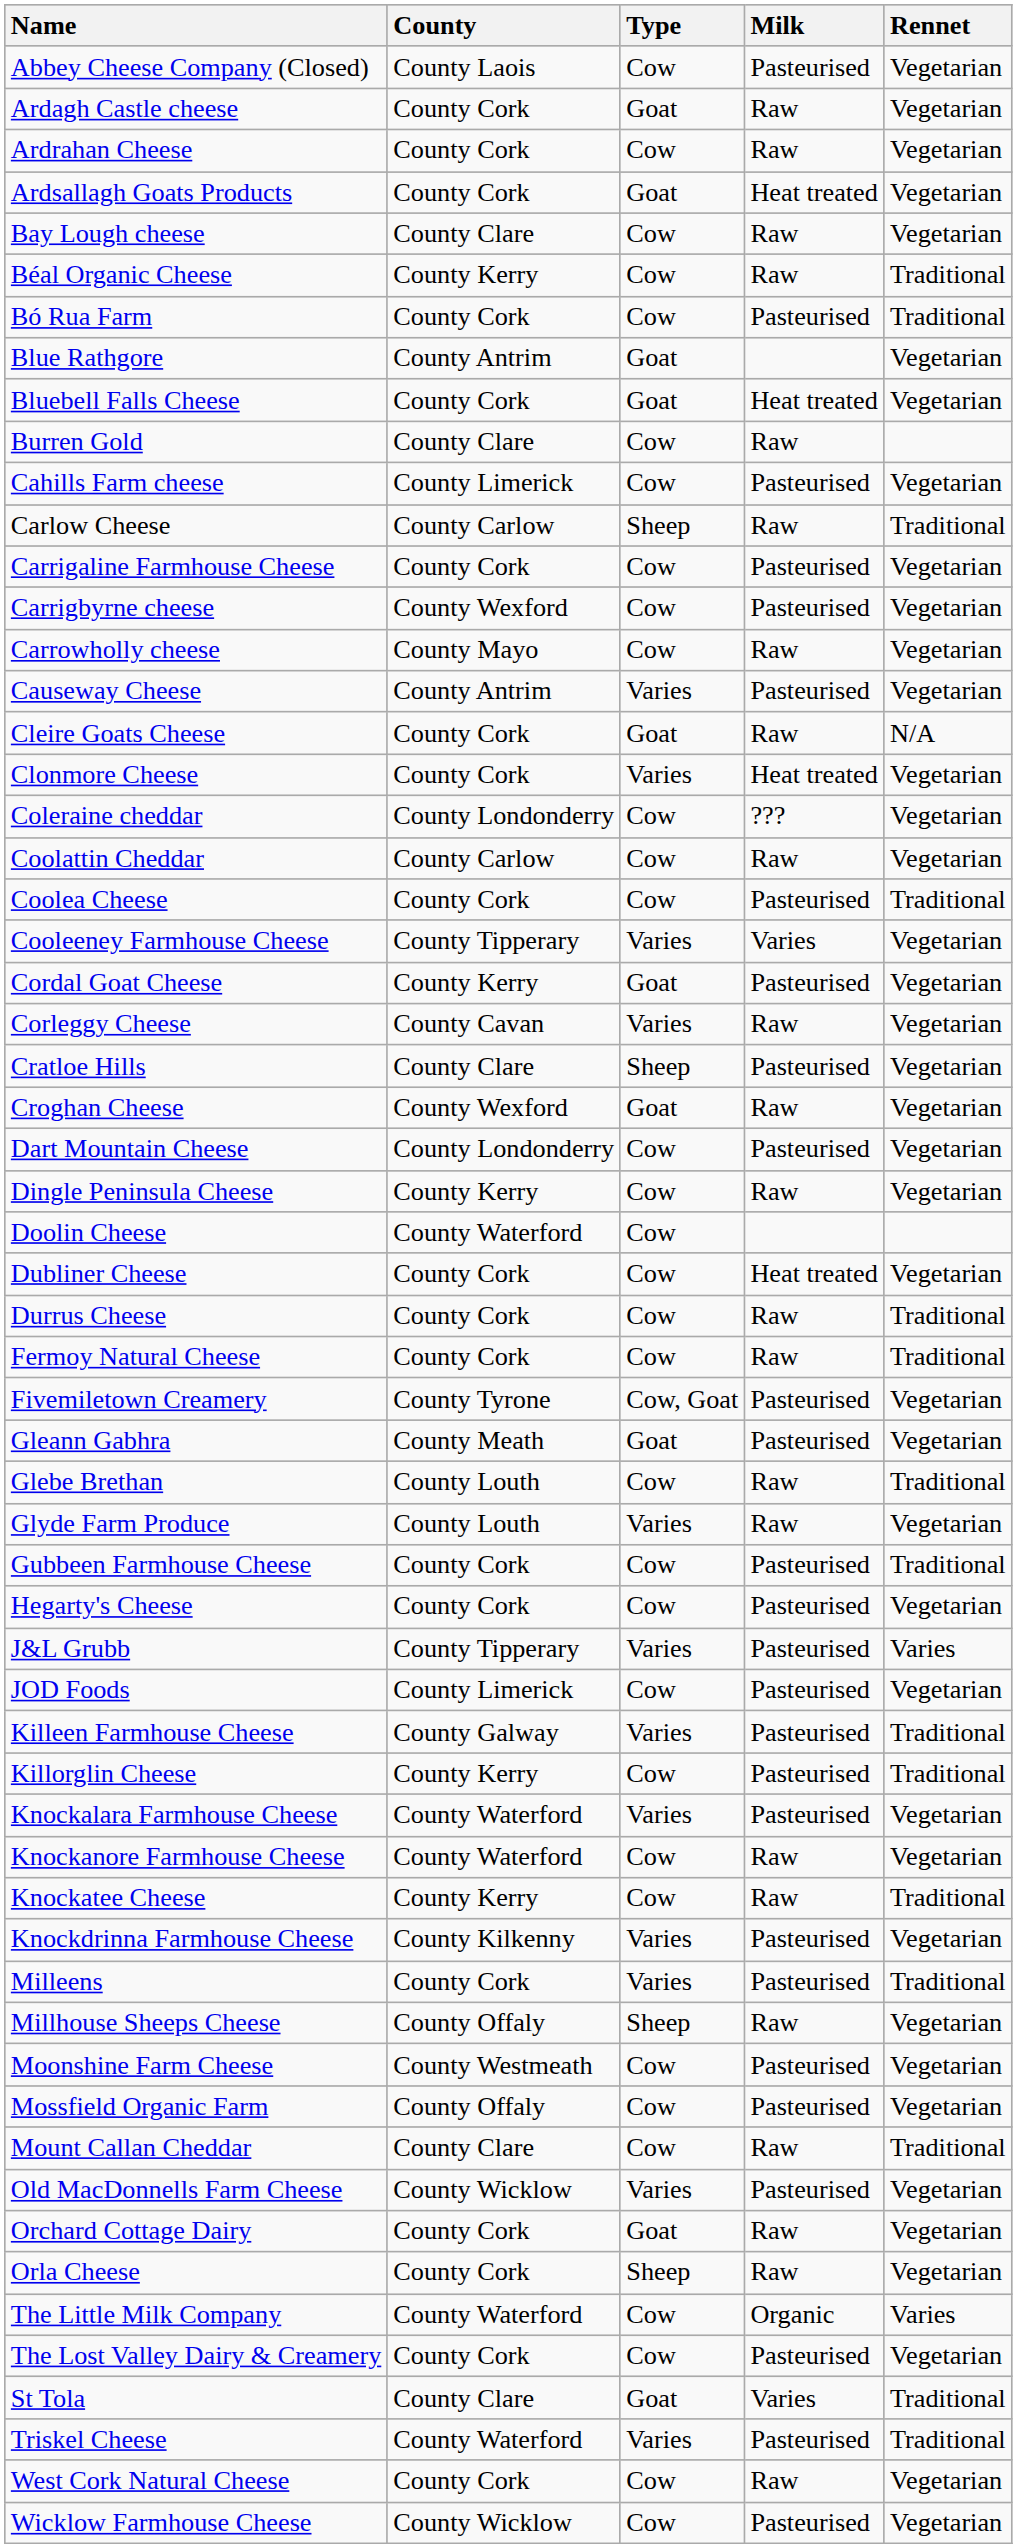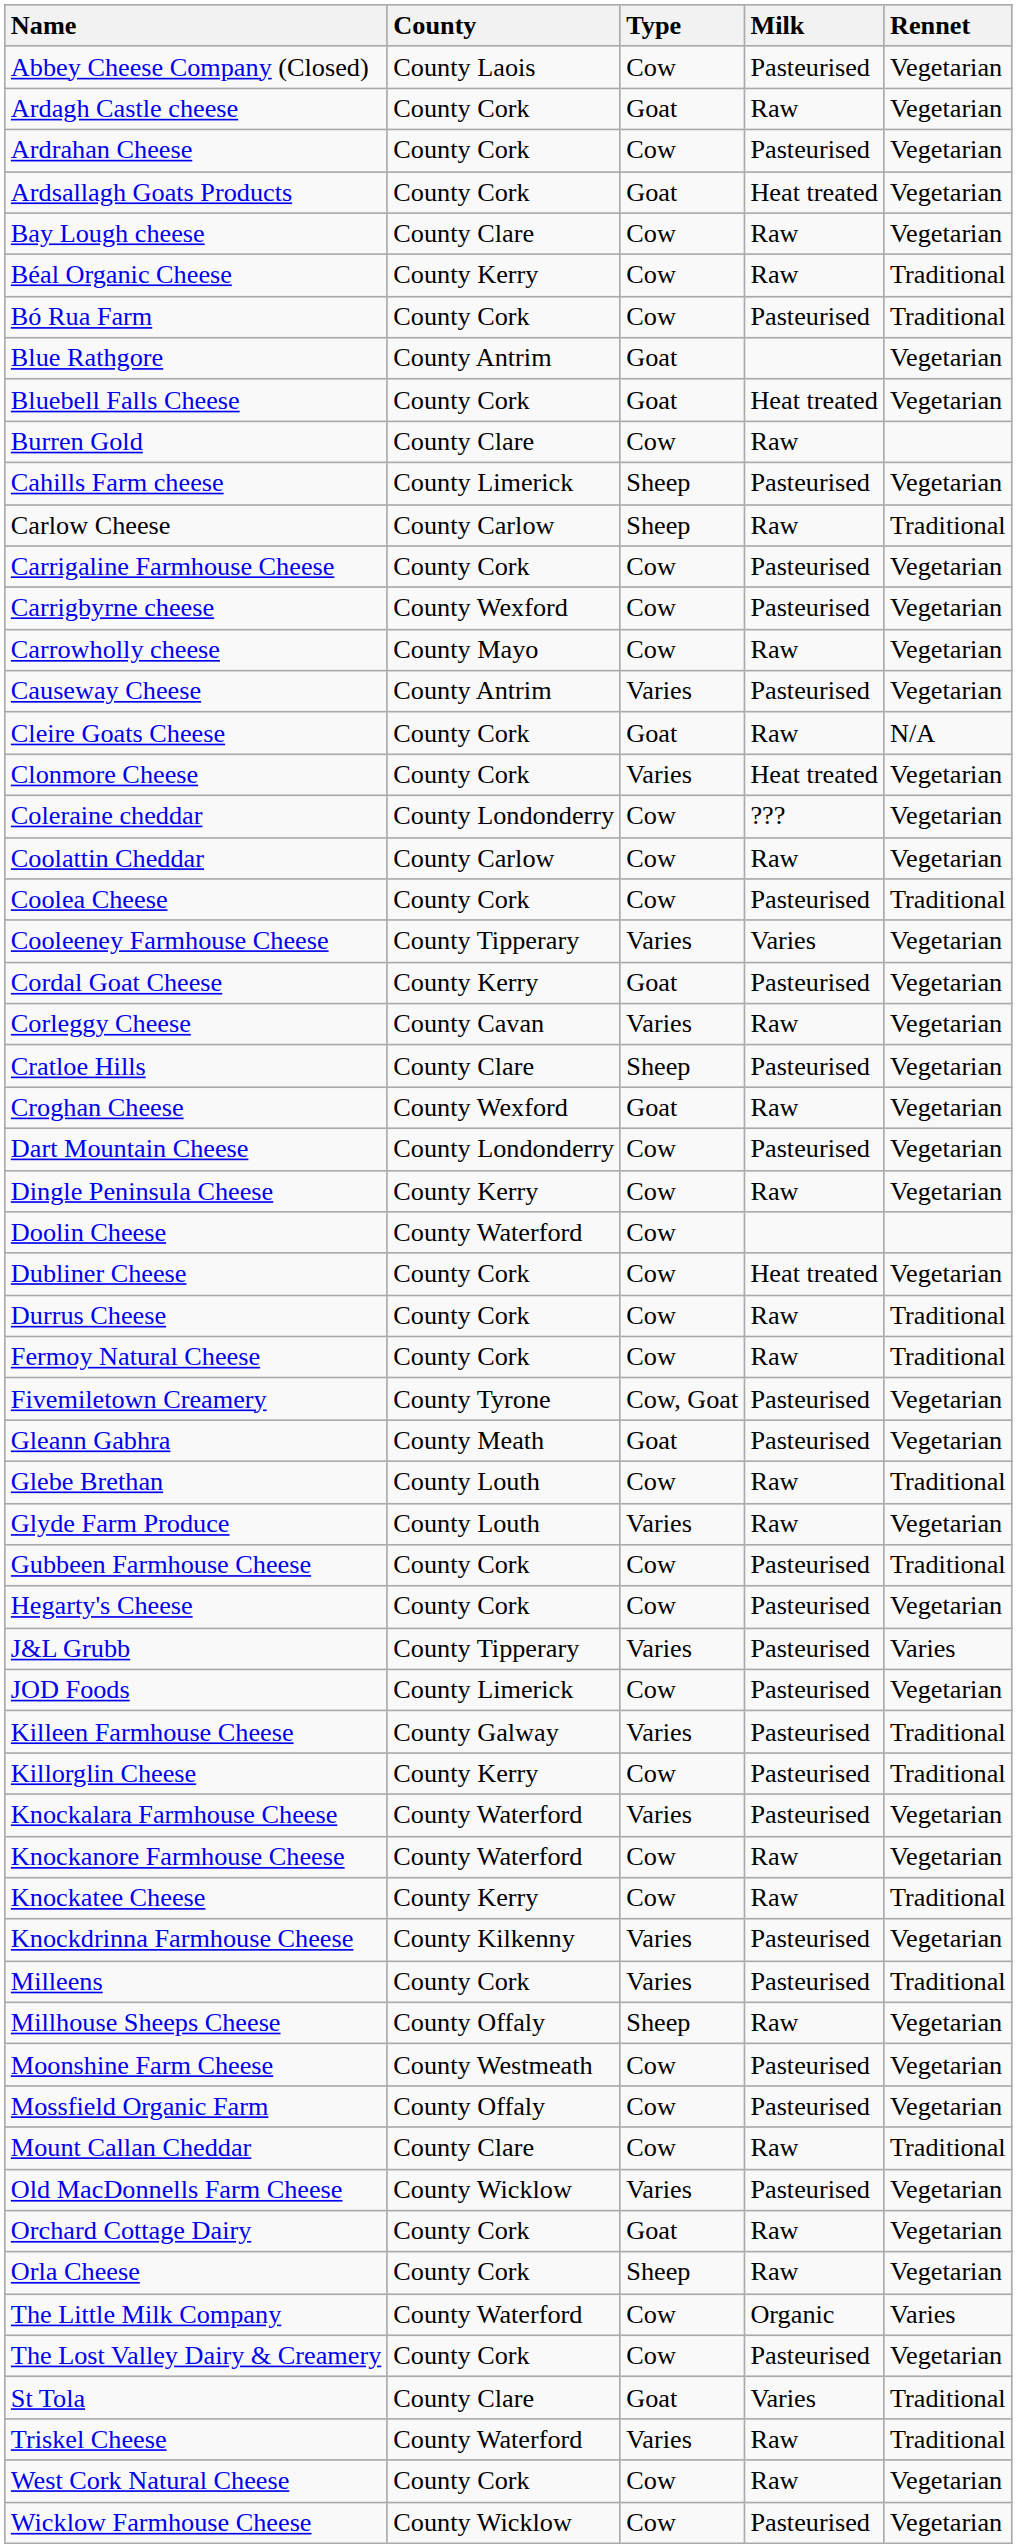 <table class="sortable wikitable">
 <tr>
 <th style="text-align:left">Name</th>
 <th style="text-align:left">County</th>
 <th style="text-align:left">Type</th>
 <th style="text-align:left">Milk</th>
 <th style="text-align:left">Rennet</th>
 </tr>
 <tr>
 <td><a href='#'>Abbey Cheese Company</a> (Closed)</td>
 <td>County Laois</td>
 <td>Cow</td>
 <td>Pasteurised</td>
 <td>Vegetarian</td>
 </tr>
 <tr>
 <td><a href='#'>Ardagh Castle cheese</a></td>
 <td>County Cork</td>
 <td>Goat</td>
 <td>Raw</td>
 <td>Vegetarian</td>
 </tr>
 <tr>
 <td><a href='#'>Ardrahan Cheese</a></td>
 <td>County Cork</td>
 <td>Cow</td>
-<td>Raw</td>
+<td>Pasteurised</td>
 <td>Vegetarian</td>
 </tr>
 <tr>
 <td><a href='#'>Ardsallagh Goats Products</a></td>
 <td>County Cork</td>
 <td>Goat</td>
 <td>Heat treated</td>
 <td>Vegetarian</td>
 </tr>
 <tr>
 <td><a href='#'>Bay Lough cheese</a></td>
 <td>County Clare</td>
 <td>Cow</td>
 <td>Raw</td>
 <td>Vegetarian</td>
 </tr>
 <tr>
 <td><a href='#'>Béal Organic Cheese</a></td>
 <td>County Kerry</td>
 <td>Cow</td>
 <td>Raw</td>
 <td>Traditional</td>
 </tr>
 <tr>
 <td><a href='#'>Bó Rua Farm</a></td>
 <td>County Cork</td>
 <td>Cow</td>
 <td>Pasteurised</td>
 <td>Traditional</td>
 </tr>
 <tr>
 <td><a href='#'>Blue Rathgore</a></td>
 <td>County Antrim</td>
 <td>Goat</td>
 <td></td>
 <td>Vegetarian</td>
 </tr>
 <tr>
 <td><a href='#'>Bluebell Falls Cheese</a></td>
 <td>County Cork</td>
 <td>Goat</td>
 <td>Heat treated</td>
 <td>Vegetarian</td>
 </tr>
 <tr>
 <td><a href='#'>Burren Gold</a></td>
 <td>County Clare</td>
 <td>Cow</td>
 <td>Raw</td>
 <td></td>
 </tr>
 <tr>
 <td><a href='#'>Cahills Farm cheese</a></td>
 <td>County Limerick</td>
-<td>Cow</td>
+<td>Sheep</td>
 <td>Pasteurised</td>
 <td>Vegetarian</td>
 </tr>
 <tr>
 <td>Carlow Cheese</td>
 <td>County Carlow</td>
 <td>Sheep</td>
 <td>Raw</td>
 <td>Traditional</td>
 </tr>
 <tr>
 <td><a href='#'>Carrigaline Farmhouse Cheese</a></td>
 <td>County Cork</td>
 <td>Cow</td>
 <td>Pasteurised</td>
 <td>Vegetarian</td>
 </tr>
 <tr>
 <td><a href='#'>Carrigbyrne cheese</a></td>
 <td>County Wexford</td>
 <td>Cow</td>
 <td>Pasteurised</td>
 <td>Vegetarian</td>
 </tr>
 <tr>
 <td><a href='#'>Carrowholly cheese</a></td>
 <td>County Mayo</td>
 <td>Cow</td>
 <td>Raw</td>
 <td>Vegetarian</td>
 </tr>
 <tr>
 <td><a href='#'>Causeway Cheese</a></td>
 <td>County Antrim</td>
 <td>Varies</td>
 <td>Pasteurised</td>
 <td>Vegetarian</td>
 </tr>
 <tr>
 <td><a href='#'>Cleire Goats Cheese</a></td>
 <td>County Cork</td>
 <td>Goat</td>
 <td>Raw</td>
 <td>N/A</td>
 </tr>
 <tr>
 <td><a href='#'>Clonmore Cheese</a></td>
 <td>County Cork</td>
 <td>Varies</td>
 <td>Heat treated</td>
 <td>Vegetarian</td>
 </tr>
 <tr>
 <td><a href='#'>Coleraine cheddar</a></td>
 <td>County Londonderry</td>
 <td>Cow</td>
 <td>???</td>
 <td>Vegetarian</td>
 </tr>
 <tr>
 <td><a href='#'>Coolattin Cheddar</a></td>
 <td>County Carlow</td>
 <td>Cow</td>
 <td>Raw</td>
 <td>Vegetarian</td>
 </tr>
 <tr>
 <td><a href='#'>Coolea Cheese</a></td>
 <td>County Cork</td>
 <td>Cow</td>
 <td>Pasteurised</td>
 <td>Traditional</td>
 </tr>
 <tr>
 <td><a href='#'>Cooleeney Farmhouse Cheese</a></td>
 <td>County Tipperary</td>
 <td>Varies</td>
 <td>Varies</td>
 <td>Vegetarian</td>
 </tr>
 <tr>
 <td><a href='#'>Cordal Goat Cheese</a></td>
 <td>County Kerry</td>
 <td>Goat</td>
 <td>Pasteurised</td>
 <td>Vegetarian</td>
 </tr>
 <tr>
 <td><a href='#'>Corleggy Cheese</a></td>
 <td>County Cavan</td>
 <td>Varies</td>
 <td>Raw</td>
 <td>Vegetarian</td>
 </tr>
 <tr>
 <td><a href='#'>Cratloe Hills</a></td>
 <td>County Clare</td>
 <td>Sheep</td>
 <td>Pasteurised</td>
 <td>Vegetarian</td>
 </tr>
 <tr>
 <td><a href='#'>Croghan Cheese</a></td>
 <td>County Wexford</td>
 <td>Goat</td>
 <td>Raw</td>
 <td>Vegetarian</td>
 </tr>
 <tr>
 <td><a href='#'>Dart Mountain Cheese</a></td>
 <td>County Londonderry</td>
 <td>Cow</td>
 <td>Pasteurised</td>
 <td>Vegetarian</td>
 </tr>
 <tr>
 <td><a href='#'>Dingle Peninsula Cheese</a></td>
 <td>County Kerry</td>
 <td>Cow</td>
 <td>Raw</td>
 <td>Vegetarian</td>
 </tr>
 <tr>
 <td><a href='#'>Doolin Cheese</a></td>
 <td>County Waterford</td>
 <td>Cow</td>
 <td></td>
 <td></td>
 </tr>
 <tr>
 <td><a href='#'>Dubliner Cheese</a></td>
 <td>County Cork</td>
 <td>Cow</td>
 <td>Heat treated</td>
 <td>Vegetarian</td>
 </tr>
 <tr>
 <td><a href='#'>Durrus Cheese</a></td>
 <td>County Cork</td>
 <td>Cow</td>
 <td>Raw</td>
 <td>Traditional</td>
 </tr>
 <tr>
 <td><a href='#'>Fermoy Natural Cheese</a></td>
 <td>County Cork</td>
 <td>Cow</td>
 <td>Raw</td>
 <td>Traditional</td>
 </tr>
 <tr>
 <td><a href='#'>Fivemiletown Creamery</a></td>
 <td>County Tyrone</td>
 <td>Cow, Goat</td>
 <td>Pasteurised</td>
 <td>Vegetarian</td>
 </tr>
 <tr>
 <td><a href='#'>Gleann Gabhra</a></td>
 <td>County Meath</td>
 <td>Goat</td>
 <td>Pasteurised</td>
 <td>Vegetarian</td>
 </tr>
 <tr>
 <td><a href='#'>Glebe Brethan</a></td>
 <td>County Louth</td>
 <td>Cow</td>
 <td>Raw</td>
 <td>Traditional</td>
 </tr>
 <tr>
 <td><a href='#'>Glyde Farm Produce</a></td>
 <td>County Louth</td>
 <td>Varies</td>
 <td>Raw</td>
 <td>Vegetarian</td>
 </tr>
 <tr>
 <td><a href='#'>Gubbeen Farmhouse Cheese</a></td>
 <td>County Cork</td>
 <td>Cow</td>
 <td>Pasteurised</td>
 <td>Traditional</td>
 </tr>
 <tr>
 <td><a href='#'>Hegarty's Cheese</a></td>
 <td>County Cork</td>
 <td>Cow</td>
 <td>Pasteurised</td>
 <td>Vegetarian</td>
 </tr>
 <tr>
 <td><a href='#'>J&L Grubb</a></td>
 <td>County Tipperary</td>
 <td>Varies</td>
 <td>Pasteurised</td>
 <td>Varies</td>
 </tr>
 <tr>
 <td><a href='#'>JOD Foods</a></td>
 <td>County Limerick</td>
 <td>Cow</td>
 <td>Pasteurised</td>
 <td>Vegetarian</td>
 </tr>
 <tr>
 <td><a href='#'>Killeen Farmhouse Cheese</a></td>
 <td>County Galway</td>
 <td>Varies</td>
 <td>Pasteurised</td>
 <td>Traditional</td>
 </tr>
 <tr>
 <td><a href='#'>Killorglin Cheese</a></td>
 <td>County Kerry</td>
 <td>Cow</td>
 <td>Pasteurised</td>
 <td>Traditional</td>
 </tr>
 <tr>
 <td><a href='#'>Knockalara Farmhouse Cheese</a></td>
 <td>County Waterford</td>
 <td>Varies</td>
 <td>Pasteurised</td>
 <td>Vegetarian</td>
 </tr>
 <tr>
 <td><a href='#'>Knockanore Farmhouse Cheese</a></td>
 <td>County Waterford</td>
 <td>Cow</td>
 <td>Raw</td>
 <td>Vegetarian</td>
 </tr>
 <tr>
 <td><a href='#'>Knockatee Cheese</a></td>
 <td>County Kerry</td>
 <td>Cow</td>
 <td>Raw</td>
 <td>Traditional</td>
 </tr>
 <tr>
 <td><a href='#'>Knockdrinna Farmhouse Cheese</a></td>
 <td>County Kilkenny</td>
 <td>Varies</td>
 <td>Pasteurised</td>
 <td>Vegetarian</td>
 </tr>
 <tr>
 <td><a href='#'>Milleens</a></td>
 <td>County Cork</td>
 <td>Varies</td>
 <td>Pasteurised</td>
 <td>Traditional</td>
 </tr>
 <tr>
 <td><a href='#'>Millhouse Sheeps Cheese</a></td>
 <td>County Offaly</td>
 <td>Sheep</td>
 <td>Raw</td>
 <td>Vegetarian</td>
 </tr>
 <tr>
 <td><a href='#'>Moonshine Farm Cheese</a></td>
 <td>County Westmeath</td>
 <td>Cow</td>
 <td>Pasteurised</td>
 <td>Vegetarian</td>
 </tr>
 <tr>
 <td><a href='#'>Mossfield Organic Farm</a></td>
 <td>County Offaly</td>
 <td>Cow</td>
 <td>Pasteurised</td>
 <td>Vegetarian</td>
 </tr>
 <tr>
 <td><a href='#'>Mount Callan Cheddar</a></td>
 <td>County Clare</td>
 <td>Cow</td>
 <td>Raw</td>
 <td>Traditional</td>
 </tr>
 <tr>
 <td><a href='#'>Old MacDonnells Farm Cheese</a></td>
 <td>County Wicklow</td>
 <td>Varies</td>
 <td>Pasteurised</td>
 <td>Vegetarian</td>
 </tr>
 <tr>
 <td><a href='#'>Orchard Cottage Dairy</a></td>
 <td>County Cork</td>
 <td>Goat</td>
 <td>Raw</td>
 <td>Vegetarian</td>
 </tr>
 <tr>
 <td><a href='#'>Orla Cheese</a></td>
 <td>County Cork</td>
 <td>Sheep</td>
 <td>Raw</td>
 <td>Vegetarian</td>
 </tr>
 <tr>
 <td><a href='#'>The Little Milk Company</a></td>
 <td>County Waterford</td>
 <td>Cow</td>
 <td>Organic</td>
 <td>Varies</td>
 </tr>
 <tr>
 <td><a href='#'>The Lost Valley Dairy & Creamery</a></td>
 <td>County Cork</td>
 <td>Cow</td>
 <td>Pasteurised</td>
 <td>Vegetarian</td>
 </tr>
 <tr>
 <td><a href='#'>St Tola</a></td>
 <td>County Clare</td>
 <td>Goat</td>
 <td>Varies</td>
 <td>Traditional</td>
 </tr>
 <tr>
 <td><a href='#'>Triskel Cheese</a></td>
 <td>County Waterford</td>
 <td>Varies</td>
-<td>Pasteurised</td>
+<td>Raw</td>
 <td>Traditional</td>
 </tr>
 <tr>
 <td><a href='#'>West Cork Natural Cheese</a></td>
 <td>County Cork</td>
 <td>Cow</td>
 <td>Raw</td>
 <td>Vegetarian</td>
 </tr>
 <tr>
 <td><a href='#'>Wicklow Farmhouse Cheese</a></td>
 <td>County Wicklow</td>
 <td>Cow</td>
 <td>Pasteurised</td>
 <td>Vegetarian</td>
 </tr>
 <tr>
 </tr>
 </table>
